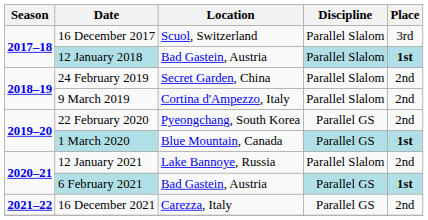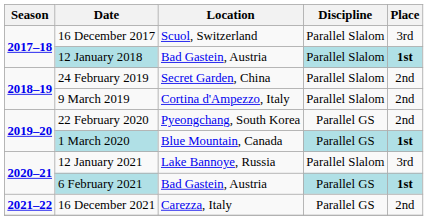 <table class="wikitable"  style="text-align:center; font-size:95%;">
 <tr>
 <th>Season</th>
 <th>Date</th>
 <th>Location</th>
 <th>Discipline</th>
 <th>Place</th>
 </tr>
 <tr>
 <td align=center rowspan=2><strong><a href='#'>2017–18</a></strong></td>
 <td align=left>16 December 2017</td>
 <td align=left> <a href='#'>Scuol</a>, Switzerland</td>
 <td>Parallel Slalom</td>
 <td>3rd</td>
 </tr>
 <tr>
 <td bgcolor="#BOEOE6" align=left>12 January 2018</td>
 <td align=left> <a href='#'>Bad Gastein</a>, Austria</td>
 <td bgcolor="#BOEOE6">Parallel Slalom</td>
 <td bgcolor="#BOEOE6"><strong>1st</strong></td>
 </tr>
 <tr>
 <td align=center rowspan=2><strong><a href='#'>2018–19</a></strong></td>
 <td align=left>24 February 2019</td>
 <td align=left> <a href='#'>Secret Garden</a>, China</td>
 <td>Parallel Slalom</td>
 <td>2nd</td>
 </tr>
 <tr>
 <td align=left>9 March 2019</td>
 <td align=left> <a href='#'>Cortina d'Ampezzo</a>, Italy</td>
 <td>Parallel Slalom</td>
 <td>2nd</td>
 </tr>
 <tr>
 <td align=center rowspan=2><strong><a href='#'>2019–20</a></strong></td>
 <td align=left>22 February 2020</td>
 <td align=left> <a href='#'>Pyeongchang</a>, South Korea</td>
 <td>Parallel GS</td>
 <td>2nd</td>
 </tr>
 <tr>
 <td bgcolor="#BOEOE6" align=left>1 March 2020</td>
 <td align=left> <a href='#'>Blue Mountain</a>, Canada</td>
 <td bgcolor="#BOEOE6">Parallel GS</td>
 <td bgcolor="#BOEOE6"><strong>1st</strong></td>
 </tr>
 <tr>
 <td align=center rowspan=2><strong><a href='#'>2020–21</a></strong></td>
 <td align=left>12 January 2021</td>
 <td align=left> <a href='#'>Lake Bannoye</a>, Russia</td>
 <td>Parallel Slalom</td>
-<td>2nd</td>
+<td>3rd</td>
 </tr>
 <tr>
 <td bgcolor="#BOEOE6" align=left>6 February 2021</td>
 <td align=left> <a href='#'>Bad Gastein</a>, Austria</td>
 <td bgcolor="#BOEOE6">Parallel GS</td>
 <td bgcolor="#BOEOE6"><strong>1st</strong></td>
 </tr>
 <tr>
 <td align=center rowspan=1><strong><a href='#'>2021–22</a></strong></td>
 <td align=left>16 December 2021</td>
 <td align=left> <a href='#'>Carezza</a>, Italy</td>
 <td>Parallel GS</td>
 <td>2nd</td>
 </tr>
 <tr>
 </tr>
 </table>
